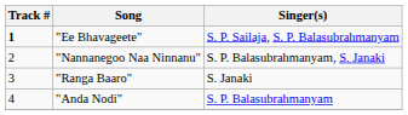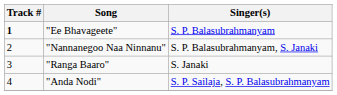 <table class="wikitable" style="font-size:95%;">
 <tr>
 <th>Track #</th>
 <th>Song</th>
 <th>Singer(s)</th>
 </tr>
 <tr>
 <td><strong>1</strong></td>
 <td>"Ee Bhavageete"</td>
-<td><a href='#'>S. P. Sailaja</a>, <a href='#'>S. P. Balasubrahmanyam</a></td>
+<td><a href='#'>S. P. Balasubrahmanyam</a></td>
 </tr>
 <tr>
 <td>2</td>
 <td>"Nannanegoo Naa Ninnanu"</td>
 <td>S. P. Balasubrahmanyam, <a href='#'>S. Janaki</a></td>
 </tr>
 <tr>
 <td>3</td>
 <td>"Ranga Baaro"</td>
 <td>S. Janaki</td>
 </tr>
 <tr>
 <td>4</td>
 <td>"Anda Nodi"</td>
-<td><a href='#'>S. P. Balasubrahmanyam</a></td>
+<td><a href='#'>S. P. Sailaja</a>, <a href='#'>S. P. Balasubrahmanyam</a></td>
 </tr>
 <tr>
 </tr>
 </table>
